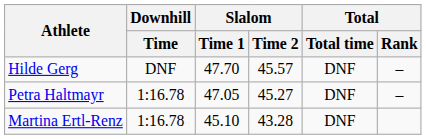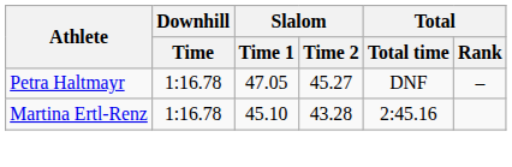 <table class="wikitable" style="font-size:90%">
 <tr>
 <th rowspan="2">Athlete</th>
 <th>Downhill</th>
 <th colspan="2">Slalom</th>
 <th colspan="2">Total</th>
 </tr>
 <tr>
 <th>Time</th>
 <th>Time 1</th>
 <th>Time 2</th>
 <th>Total time</th>
 <th>Rank</th>
 </tr>
 <tr>
-<td><a href='#'>Hilde Gerg</a></td>
-<td align="center">DNF</td>
-<td align="center">47.70</td>
-<td align="center">45.57</td>
-<td align="center">DNF</td>
-<td align="center">–</td>
-</tr>
-<tr>
 <td><a href='#'>Petra Haltmayr</a></td>
 <td align="center">1:16.78</td>
 <td align="center">47.05</td>
 <td align="center">45.27</td>
 <td align="center">DNF</td>
 <td align="center">–</td>
 </tr>
 <tr>
 <td><a href='#'>Martina Ertl-Renz</a></td>
 <td align="center">1:16.78</td>
 <td align="center">45.10</td>
 <td align="center">43.28</td>
-<td align="center">DNF</td>
+<td align="center">2:45.16</td>
 <td align="center"></td>
 </tr>
 </table>
